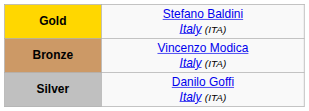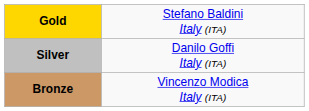 <table class="wikitable" style=" text-align:center; font-size:110%;" width="35%">
 <tr>
 <td bgcolor="gold"><strong>Gold</strong></td>
 <td> <a href='#'>Stefano Baldini</a><br><em><a href='#'>Italy</a> <small>(ITA)</small></em></td>
 </tr>
 <tr>
+<td bgcolor="silver"><strong>Silver</strong></td>
+<td> <a href='#'>Danilo Goffi</a><br><em><a href='#'>Italy</a> <small>(ITA)</small></em></td>
+</tr>
+<tr>
 <td bgcolor="CC9966"><strong>Bronze</strong></td>
 <td> <a href='#'>Vincenzo Modica</a><br><em><a href='#'>Italy</a> <small>(ITA)</small></em></td>
 </tr>
-<tr>
-<td bgcolor="silver"><strong>Silver</strong></td>
-<td> <a href='#'>Danilo Goffi</a><br><em><a href='#'>Italy</a> <small>(ITA)</small></em></td>
-</tr>
 </table>
